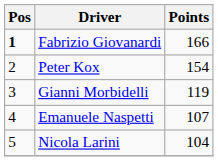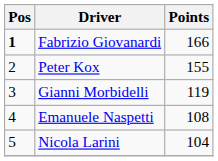 <table class="wikitable" style="font-size: 85%;">
 <tr>
 <th>Pos</th>
 <th>Driver</th>
 <th>Points</th>
 </tr>
 <tr>
 <td><strong>1</strong></td>
 <td> <a href='#'>Fabrizio Giovanardi</a></td>
 <td style="text-align:right">166</td>
 </tr>
 <tr>
 <td>2</td>
 <td> <a href='#'>Peter Kox</a></td>
-<td style="text-align:right">154</td>
+<td style="text-align:right">155</td>
 </tr>
 <tr>
 <td>3</td>
 <td> <a href='#'>Gianni Morbidelli</a></td>
 <td style="text-align:right">119</td>
 </tr>
 <tr>
 <td>4</td>
 <td> <a href='#'>Emanuele Naspetti</a></td>
-<td style="text-align:right">107</td>
+<td style="text-align:right">108</td>
 </tr>
 <tr>
 <td>5</td>
 <td> <a href='#'>Nicola Larini</a></td>
 <td style="text-align:right">104</td>
 </tr>
 <tr>
 </tr>
 </table>
